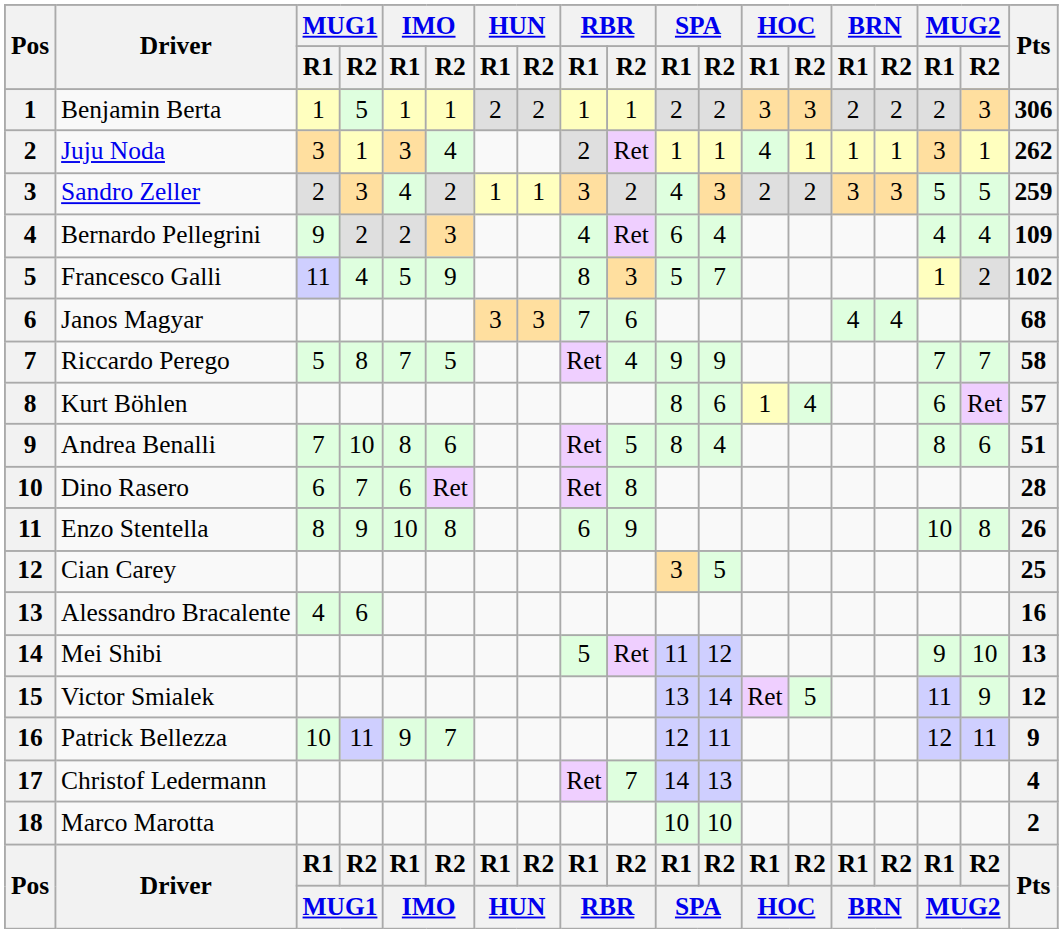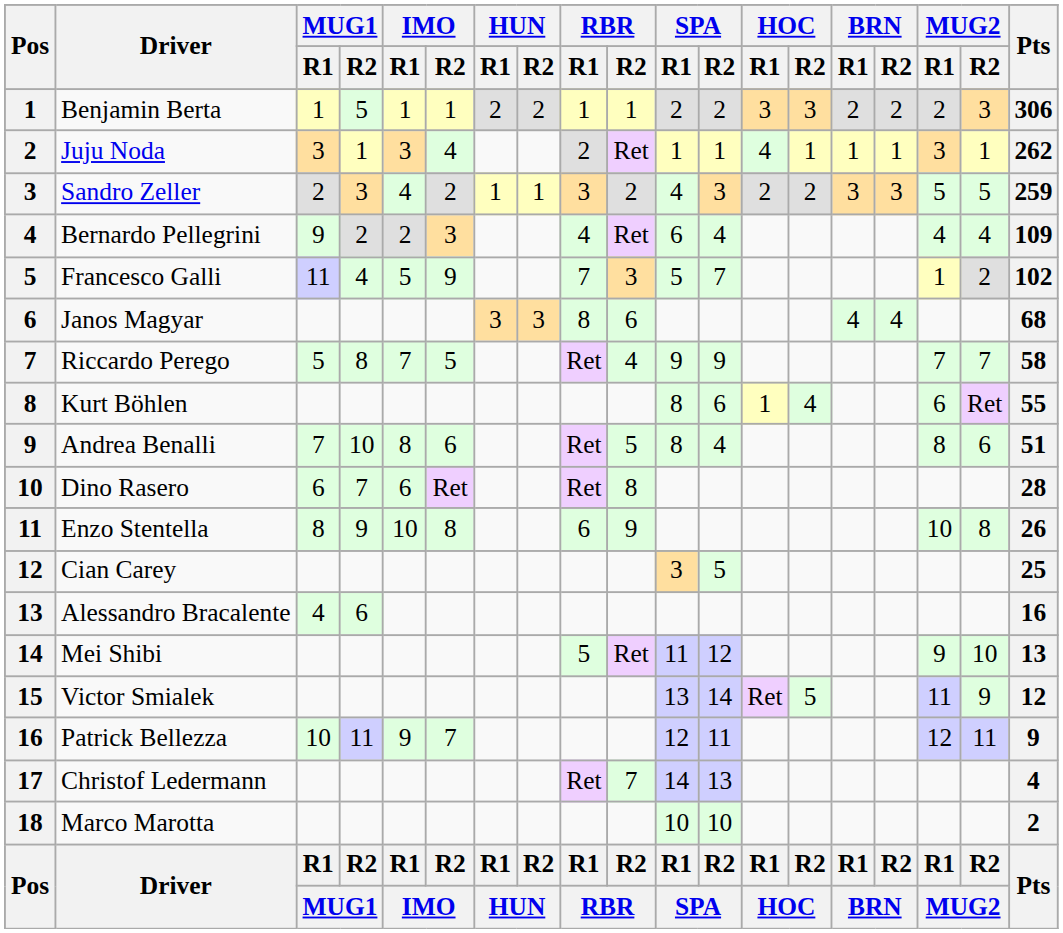 <table class="wikitable" style="font-size:85%; text-align:center">
 <tr>
 <th rowspan="2" valign="middle">Pos</th>
 <th rowspan="2" valign="middle">Driver</th>
 <th colspan="2"><a href='#'>MUG1</a><br></th>
 <th colspan="2"><a href='#'>IMO</a><br></th>
 <th colspan="2"><a href='#'>HUN</a><br></th>
 <th colspan="2"><a href='#'>RBR</a><br></th>
 <th colspan="2"><a href='#'>SPA</a><br></th>
 <th colspan="2"><a href='#'>HOC</a><br></th>
 <th colspan="2"><a href='#'>BRN</a><br></th>
 <th colspan="2"><a href='#'>MUG2</a><br></th>
 <th rowspan="2" valign="middle">Pts</th>
 </tr>
 <tr>
 <th>R1</th>
 <th>R2</th>
 <th>R1</th>
 <th>R2</th>
 <th>R1</th>
 <th>R2</th>
 <th>R1</th>
 <th>R2</th>
 <th>R1</th>
 <th>R2</th>
 <th>R1</th>
 <th>R2</th>
 <th>R1</th>
 <th>R2</th>
 <th>R1</th>
 <th>R2</th>
 </tr>
 <tr>
 <th>1</th>
 <td align="left"> Benjamin Berta</td>
 <td style="background:#ffffbf;">1</td>
 <td style="background:#dfffdf;">5</td>
 <td style="background:#ffffbf;">1</td>
 <td style="background:#ffffbf;">1</td>
 <td style="background:#dfdfdf;">2</td>
 <td style="background:#dfdfdf;">2</td>
 <td style="background:#ffffbf;">1</td>
 <td style="background:#ffffbf;">1</td>
 <td style="background:#dfdfdf;">2</td>
 <td style="background:#dfdfdf;">2</td>
 <td style="background:#ffdf9f;">3</td>
 <td style="background:#ffdf9f;">3</td>
 <td style="background:#dfdfdf;">2</td>
 <td style="background:#dfdfdf;">2</td>
 <td style="background:#dfdfdf;">2</td>
 <td style="background:#ffdf9f;">3</td>
 <th>306</th>
 </tr>
 <tr>
 <th>2</th>
 <td align="left"> <a href='#'>Juju Noda</a></td>
 <td style="background:#ffdf9f;">3</td>
 <td style="background:#ffffbf;">1</td>
 <td style="background:#ffdf9f;">3</td>
 <td style="background:#dfffdf;">4</td>
 <td></td>
 <td></td>
 <td style="background:#dfdfdf;">2</td>
 <td style="background:#efcfff;">Ret</td>
 <td style="background:#ffffbf;">1</td>
 <td style="background:#ffffbf;">1</td>
 <td style="background:#dfffdf;">4</td>
 <td style="background:#ffffbf;">1</td>
 <td style="background:#ffffbf;">1</td>
 <td style="background:#ffffbf;">1</td>
 <td style="background:#ffdf9f;">3</td>
 <td style="background:#ffffbf;">1</td>
 <th>262</th>
 </tr>
 <tr>
 <th>3</th>
 <td align="left"> <a href='#'>Sandro Zeller</a></td>
 <td style="background:#dfdfdf;">2</td>
 <td style="background:#ffdf9f;">3</td>
 <td style="background:#dfffdf;">4</td>
 <td style="background:#dfdfdf;">2</td>
 <td style="background:#ffffbf;">1</td>
 <td style="background:#ffffbf;">1</td>
 <td style="background:#ffdf9f;">3</td>
 <td style="background:#dfdfdf;">2</td>
 <td style="background:#dfffdf;">4</td>
 <td style="background:#ffdf9f;">3</td>
 <td style="background:#dfdfdf;">2</td>
 <td style="background:#dfdfdf;">2</td>
 <td style="background:#ffdf9f;">3</td>
 <td style="background:#ffdf9f;">3</td>
 <td style="background:#dfffdf;">5</td>
 <td style="background:#dfffdf;">5</td>
 <th>259</th>
 </tr>
 <tr>
 <th>4</th>
 <td align="left"> Bernardo Pellegrini</td>
 <td style="background:#dfffdf;">9</td>
 <td style="background:#dfdfdf;">2</td>
 <td style="background:#dfdfdf;">2</td>
 <td style="background:#ffdf9f;">3</td>
 <td></td>
 <td></td>
 <td style="background:#dfffdf;">4</td>
 <td style="background:#efcfff;">Ret</td>
 <td style="background:#dfffdf;">6</td>
 <td style="background:#dfffdf;">4</td>
 <td></td>
 <td></td>
 <td></td>
 <td></td>
 <td style="background:#dfffdf;">4</td>
 <td style="background:#dfffdf;">4</td>
 <th>109</th>
 </tr>
 <tr>
 <th>5</th>
 <td align="left"> Francesco Galli</td>
 <td style="background:#cfcfff;">11</td>
 <td style="background:#dfffdf;">4</td>
 <td style="background:#dfffdf;">5</td>
 <td style="background:#dfffdf;">9</td>
 <td></td>
 <td></td>
-<td style="background:#dfffdf;">8</td>
+<td style="background:#dfffdf;">7</td>
 <td style="background:#ffdf9f;">3</td>
 <td style="background:#dfffdf;">5</td>
 <td style="background:#dfffdf;">7</td>
 <td></td>
 <td></td>
 <td></td>
 <td></td>
 <td style="background:#ffffbf;">1</td>
 <td style="background:#dfdfdf;">2</td>
 <th>102</th>
 </tr>
 <tr>
 <th>6</th>
 <td align="left"> Janos Magyar</td>
 <td></td>
 <td></td>
 <td></td>
 <td></td>
 <td style="background:#ffdf9f;">3</td>
 <td style="background:#ffdf9f;">3</td>
-<td style="background:#dfffdf;">7</td>
+<td style="background:#dfffdf;">8</td>
 <td style="background:#dfffdf;">6</td>
 <td></td>
 <td></td>
 <td></td>
 <td></td>
 <td style="background:#dfffdf;">4</td>
 <td style="background:#dfffdf;">4</td>
 <td></td>
 <td></td>
 <th>68</th>
 </tr>
 <tr>
 <th>7</th>
 <td align="left"> Riccardo Perego</td>
 <td style="background:#dfffdf;">5</td>
 <td style="background:#dfffdf;">8</td>
 <td style="background:#dfffdf;">7</td>
 <td style="background:#dfffdf;">5</td>
 <td></td>
 <td></td>
 <td style="background:#efcfff;">Ret</td>
 <td style="background:#dfffdf;">4</td>
 <td style="background:#dfffdf;">9</td>
 <td style="background:#dfffdf;">9</td>
 <td></td>
 <td></td>
 <td></td>
 <td></td>
 <td style="background:#dfffdf;">7</td>
 <td style="background:#dfffdf;">7</td>
 <th>58</th>
 </tr>
 <tr>
 <th>8</th>
 <td align="left"> Kurt Böhlen</td>
 <td></td>
 <td></td>
 <td></td>
 <td></td>
 <td></td>
 <td></td>
 <td></td>
 <td></td>
 <td style="background:#dfffdf;">8</td>
 <td style="background:#dfffdf;">6</td>
 <td style="background:#ffffbf;">1</td>
 <td style="background:#dfffdf;">4</td>
 <td></td>
 <td></td>
 <td style="background:#dfffdf;">6</td>
 <td style="background:#efcfff;">Ret</td>
-<th>57</th>
+<th>55</th>
 </tr>
 <tr>
 <th>9</th>
 <td align="left"> Andrea Benalli</td>
 <td style="background:#dfffdf;">7</td>
 <td style="background:#dfffdf;">10</td>
 <td style="background:#dfffdf;">8</td>
 <td style="background:#dfffdf;">6</td>
 <td></td>
 <td></td>
 <td style="background:#efcfff;">Ret</td>
 <td style="background:#dfffdf;">5</td>
 <td style="background:#dfffdf;">8</td>
 <td style="background:#dfffdf;">4</td>
 <td></td>
 <td></td>
 <td></td>
 <td></td>
 <td style="background:#dfffdf;">8</td>
 <td style="background:#dfffdf;">6</td>
 <th>51</th>
 </tr>
 <tr>
 <th>10</th>
 <td align="left"> Dino Rasero</td>
 <td style="background:#dfffdf;">6</td>
 <td style="background:#dfffdf;">7</td>
 <td style="background:#dfffdf;">6</td>
 <td style="background:#efcfff;">Ret</td>
 <td></td>
 <td></td>
 <td style="background:#efcfff;">Ret</td>
 <td style="background:#dfffdf;">8</td>
 <td></td>
 <td></td>
 <td></td>
 <td></td>
 <td></td>
 <td></td>
 <td></td>
 <td></td>
 <th>28</th>
 </tr>
 <tr>
 <th>11</th>
 <td align="left"> Enzo Stentella</td>
 <td style="background:#dfffdf;">8</td>
 <td style="background:#dfffdf;">9</td>
 <td style="background:#dfffdf;">10</td>
 <td style="background:#dfffdf;">8</td>
 <td></td>
 <td></td>
 <td style="background:#dfffdf;">6</td>
 <td style="background:#dfffdf;">9</td>
 <td></td>
 <td></td>
 <td></td>
 <td></td>
 <td></td>
 <td></td>
 <td style="background:#dfffdf;">10</td>
 <td style="background:#dfffdf;">8</td>
 <th>26</th>
 </tr>
 <tr>
 <th>12</th>
 <td align="left"> Cian Carey</td>
 <td></td>
 <td></td>
 <td></td>
 <td></td>
 <td></td>
 <td></td>
 <td></td>
 <td></td>
 <td style="background:#ffdf9f;">3</td>
 <td style="background:#dfffdf;">5</td>
 <td></td>
 <td></td>
 <td></td>
 <td></td>
 <td></td>
 <td></td>
 <th>25</th>
 </tr>
 <tr>
 <th>13</th>
 <td align="left"> Alessandro Bracalente</td>
 <td style="background:#dfffdf;">4</td>
 <td style="background:#dfffdf;">6</td>
 <td></td>
 <td></td>
 <td></td>
 <td></td>
 <td></td>
 <td></td>
 <td></td>
 <td></td>
 <td></td>
 <td></td>
 <td></td>
 <td></td>
 <td></td>
 <td></td>
 <th>16</th>
 </tr>
 <tr>
 <th>14</th>
 <td align="left"> Mei Shibi</td>
 <td></td>
 <td></td>
 <td></td>
 <td></td>
 <td></td>
 <td></td>
 <td style="background:#dfffdf;">5</td>
 <td style="background:#efcfff;">Ret</td>
 <td style="background:#cfcfff;">11</td>
 <td style="background:#cfcfff;">12</td>
 <td></td>
 <td></td>
 <td></td>
 <td></td>
 <td style="background:#dfffdf;">9</td>
 <td style="background:#dfffdf;">10</td>
 <th>13</th>
 </tr>
 <tr>
 <th>15</th>
 <td align="left"> Victor Smialek</td>
 <td></td>
 <td></td>
 <td></td>
 <td></td>
 <td></td>
 <td></td>
 <td></td>
 <td></td>
 <td style="background:#cfcfff;">13</td>
 <td style="background:#cfcfff;">14</td>
 <td style="background:#efcfff;">Ret</td>
 <td style="background:#dfffdf;">5</td>
 <td></td>
 <td></td>
 <td style="background:#cfcfff;">11</td>
 <td style="background:#dfffdf;">9</td>
 <th>12</th>
 </tr>
 <tr>
 <th>16</th>
 <td align="left"> Patrick Bellezza</td>
 <td style="background:#dfffdf;">10</td>
 <td style="background:#cfcfff;">11</td>
 <td style="background:#dfffdf;">9</td>
 <td style="background:#dfffdf;">7</td>
 <td></td>
 <td></td>
 <td></td>
 <td></td>
 <td style="background:#cfcfff;">12</td>
 <td style="background:#cfcfff;">11</td>
 <td></td>
 <td></td>
 <td></td>
 <td></td>
 <td style="background:#cfcfff;">12</td>
 <td style="background:#cfcfff;">11</td>
 <th>9</th>
 </tr>
 <tr>
 <th>17</th>
 <td align="left"> Christof Ledermann</td>
 <td></td>
 <td></td>
 <td></td>
 <td></td>
 <td></td>
 <td></td>
 <td style="background:#efcfff;">Ret</td>
 <td style="background:#dfffdf;">7</td>
 <td style="background:#cfcfff;">14</td>
 <td style="background:#cfcfff;">13</td>
 <td></td>
 <td></td>
 <td></td>
 <td></td>
 <td></td>
 <td></td>
 <th>4</th>
 </tr>
 <tr>
 <th>18</th>
 <td align="left"> Marco Marotta</td>
 <td></td>
 <td></td>
 <td></td>
 <td></td>
 <td></td>
 <td></td>
 <td></td>
 <td></td>
 <td style="background:#dfffdf;">10</td>
 <td style="background:#dfffdf;">10</td>
 <td></td>
 <td></td>
 <td></td>
 <td></td>
 <td></td>
 <td></td>
 <th>2</th>
 </tr>
 <tr>
 <th rowspan="2">Pos</th>
 <th rowspan="2">Driver</th>
 <th>R1</th>
 <th>R2</th>
 <th>R1</th>
 <th>R2</th>
 <th>R1</th>
 <th>R2</th>
 <th>R1</th>
 <th>R2</th>
 <th>R1</th>
 <th>R2</th>
 <th>R1</th>
 <th>R2</th>
 <th>R1</th>
 <th>R2</th>
 <th>R1</th>
 <th>R2</th>
 <th rowspan="2">Pts</th>
 </tr>
 <tr>
 <th colspan="2"><a href='#'>MUG1</a><br></th>
 <th colspan="2"><a href='#'>IMO</a><br></th>
 <th colspan="2"><a href='#'>HUN</a><br></th>
 <th colspan="2"><a href='#'>RBR</a><br></th>
 <th colspan="2"><a href='#'>SPA</a><br></th>
 <th colspan="2"><a href='#'>HOC</a><br></th>
 <th colspan="2"><a href='#'>BRN</a><br></th>
 <th colspan="2"><a href='#'>MUG2</a><br></th>
 </tr>
 </table>
